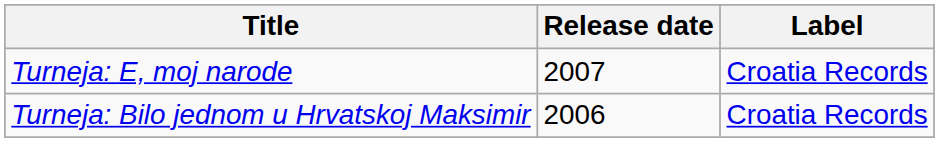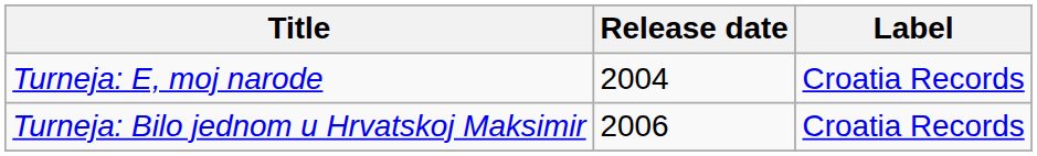 <table class="wikitable">
 <tr>
 <th>Title</th>
 <th>Release date</th>
 <th>Label</th>
 </tr>
 <tr>
 <td><em><a href='#'>Turneja: E, moj narode</a></em></td>
-<td>2007</td>
+<td>2004</td>
 <td><a href='#'>Croatia Records</a></td>
 </tr>
 <tr>
 <td><em><a href='#'>Turneja: Bilo jednom u Hrvatskoj Maksimir</a></em></td>
 <td>2006</td>
 <td><a href='#'>Croatia Records</a></td>
 </tr>
 </table>
